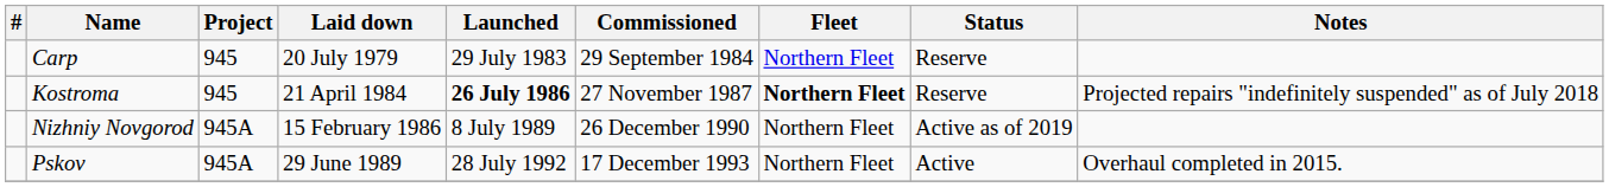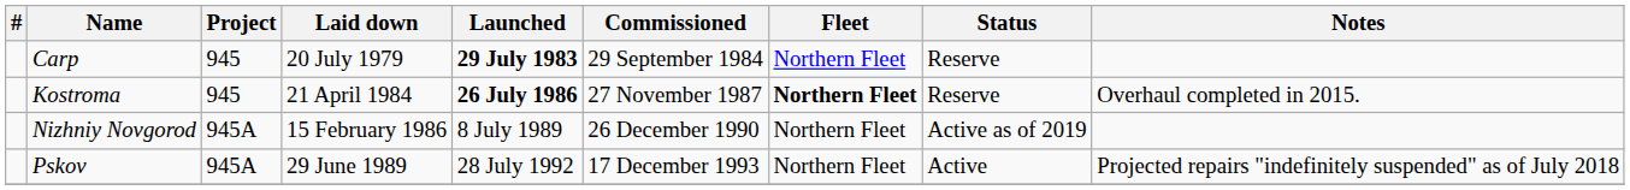 <table class="wikitable">
 <tr>
 <th>#</th>
 <th>Name</th>
 <th>Project</th>
 <th>Laid down</th>
 <th>Launched</th>
 <th>Commissioned</th>
 <th>Fleet</th>
 <th>Status</th>
 <th>Notes</th>
 </tr>
 <tr>
 <td><a href='#'></a></td>
 <td><em>Carp</em></td>
 <td>945</td>
 <td>20 July 1979</td>
-<td>29 July 1983</td>
+<td><strong>29 July 1983</strong></td>
 <td>29 September 1984</td>
 <td><a href='#'>Northern Fleet</a></td>
 <td>Reserve</td>
 <td></td>
 </tr>
 <tr>
 <td><a href='#'></a></td>
 <td><em>Kostroma</em></td>
 <td>945</td>
 <td>21 April 1984</td>
 <td><strong>26 July 1986</strong></td>
 <td>27 November 1987</td>
 <td><strong>Northern Fleet</strong></td>
 <td>Reserve</td>
-<td>Projected repairs "indefinitely suspended" as of July 2018</td>
+<td>Overhaul completed in 2015.</td>
 </tr>
 <tr>
 <td><a href='#'></a></td>
 <td><em>Nizhniy Novgorod</em></td>
 <td>945A</td>
 <td>15 February 1986</td>
 <td>8 July 1989</td>
 <td>26 December 1990</td>
 <td>Northern Fleet</td>
 <td>Active as of 2019</td>
 <td></td>
 </tr>
 <tr>
 <td><a href='#'></a></td>
 <td><em>Pskov</em></td>
 <td>945A</td>
 <td>29 June 1989</td>
 <td>28 July 1992</td>
 <td>17 December 1993</td>
 <td>Northern Fleet</td>
 <td>Active</td>
-<td>Overhaul completed in 2015.</td>
+<td>Projected repairs "indefinitely suspended" as of July 2018</td>
 </tr>
 <tr>
 </tr>
 </table>
